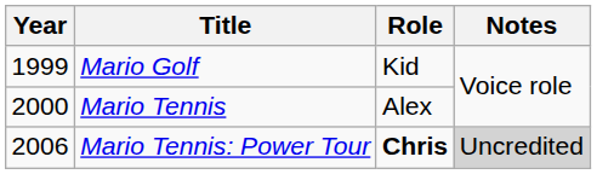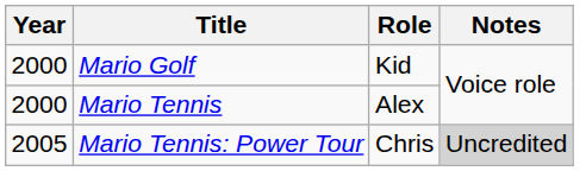 <table class="wikitable sortable">
 <tr>
 <th>Year</th>
 <th>Title</th>
 <th>Role</th>
 <th class="unsortable">Notes</th>
 </tr>
 <tr>
-<td>1999</td>
+<td>2000</td>
 <td><em><a href='#'>Mario Golf</a></em></td>
 <td>Kid</td>
 <td rowspan="2">Voice role</td>
 </tr>
 <tr>
 <td>2000</td>
 <td><em><a href='#'>Mario Tennis</a></em></td>
 <td>Alex</td>
 </tr>
 <tr>
-<td>2006</td>
+<td>2005</td>
 <td><em><a href='#'>Mario Tennis: Power Tour</a></em></td>
-<td><strong>Chris</strong></td>
+<td>Chris</td>
 <td style="background: lightgrey;">Uncredited</td>
 </tr>
 </table>
